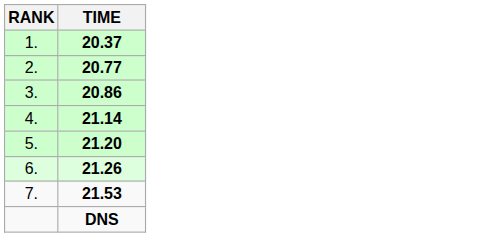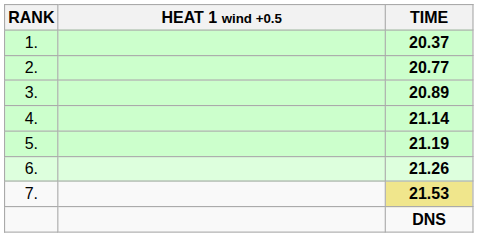 <table class="wikitable" style="border-collapse: collapse; font-size: 90%;">
 <tr>
 <th>RANK</th>
+<th style="width: 20em">HEAT 1 <small>wind +0.5</small></th>
 <th style="width: 5em">TIME</th>
 </tr>
 <tr style="background:#ccffcc;">
 <td align="center">1.</td>
+<td></td>
 <td align="center"><strong>20.37</strong></td>
 </tr>
 <tr style="background:#ccffcc;">
 <td align="center">2.</td>
+<td></td>
 <td align="center"><strong>20.77</strong></td>
 </tr>
 <tr style="background:#ccffcc;">
 <td align="center">3.</td>
-<td align="center"><strong>20.86</strong></td>
+<td></td>
+<td align="center"><strong>20.89</strong></td>
 </tr>
 <tr style="background:#ccffcc;">
 <td align="center">4.</td>
+<td></td>
 <td align="center"><strong>21.14</strong></td>
 </tr>
 <tr style="background:#ccffcc;">
 <td align="center">5.</td>
-<td align="center"><strong>21.20</strong></td>
+<td></td>
+<td align="center"><strong>21.19</strong></td>
 </tr>
 <tr style="background:#ddffdd;">
 <td align="center">6.</td>
+<td></td>
 <td align="center"><strong>21.26</strong></td>
 </tr>
 <tr>
 <td align="center">7.</td>
-<td align="center"><strong>21.53</strong></td>
+<td></td>
+<td align="center" style="background: khaki;"><strong>21.53</strong></td>
 </tr>
 <tr>
 <td align="center"></td>
+<td></td>
 <td align="center"><strong>DNS</strong></td>
 </tr>
 </table>
